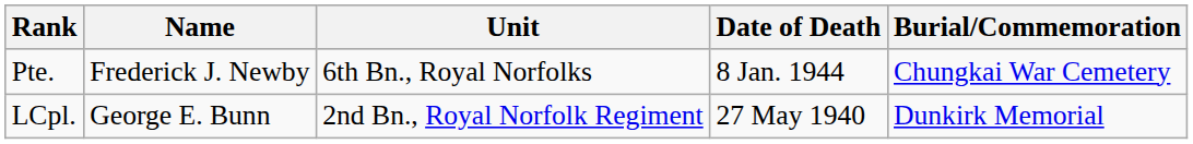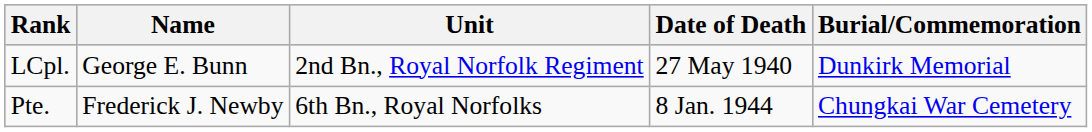 <table class="wikitable">
 <tr>
 <th>Rank</th>
 <th>Name</th>
 <th>Unit</th>
 <th>Date of Death</th>
 <th>Burial/Commemoration</th>
 </tr>
 <tr>
+<td>LCpl.</td>
+<td>George E. Bunn</td>
+<td>2nd Bn., <a href='#'>Royal Norfolk Regiment</a></td>
+<td>27 May 1940</td>
+<td><a href='#'>Dunkirk Memorial</a></td>
+</tr>
+<tr>
 <td>Pte.</td>
 <td>Frederick J. Newby</td>
 <td>6th Bn., Royal Norfolks</td>
 <td>8 Jan. 1944</td>
 <td><a href='#'>Chungkai War Cemetery</a></td>
 </tr>
-<tr>
-<td>LCpl.</td>
-<td>George E. Bunn</td>
-<td>2nd Bn., <a href='#'>Royal Norfolk Regiment</a></td>
-<td>27 May 1940</td>
-<td><a href='#'>Dunkirk Memorial</a></td>
-</tr>
 </table>
